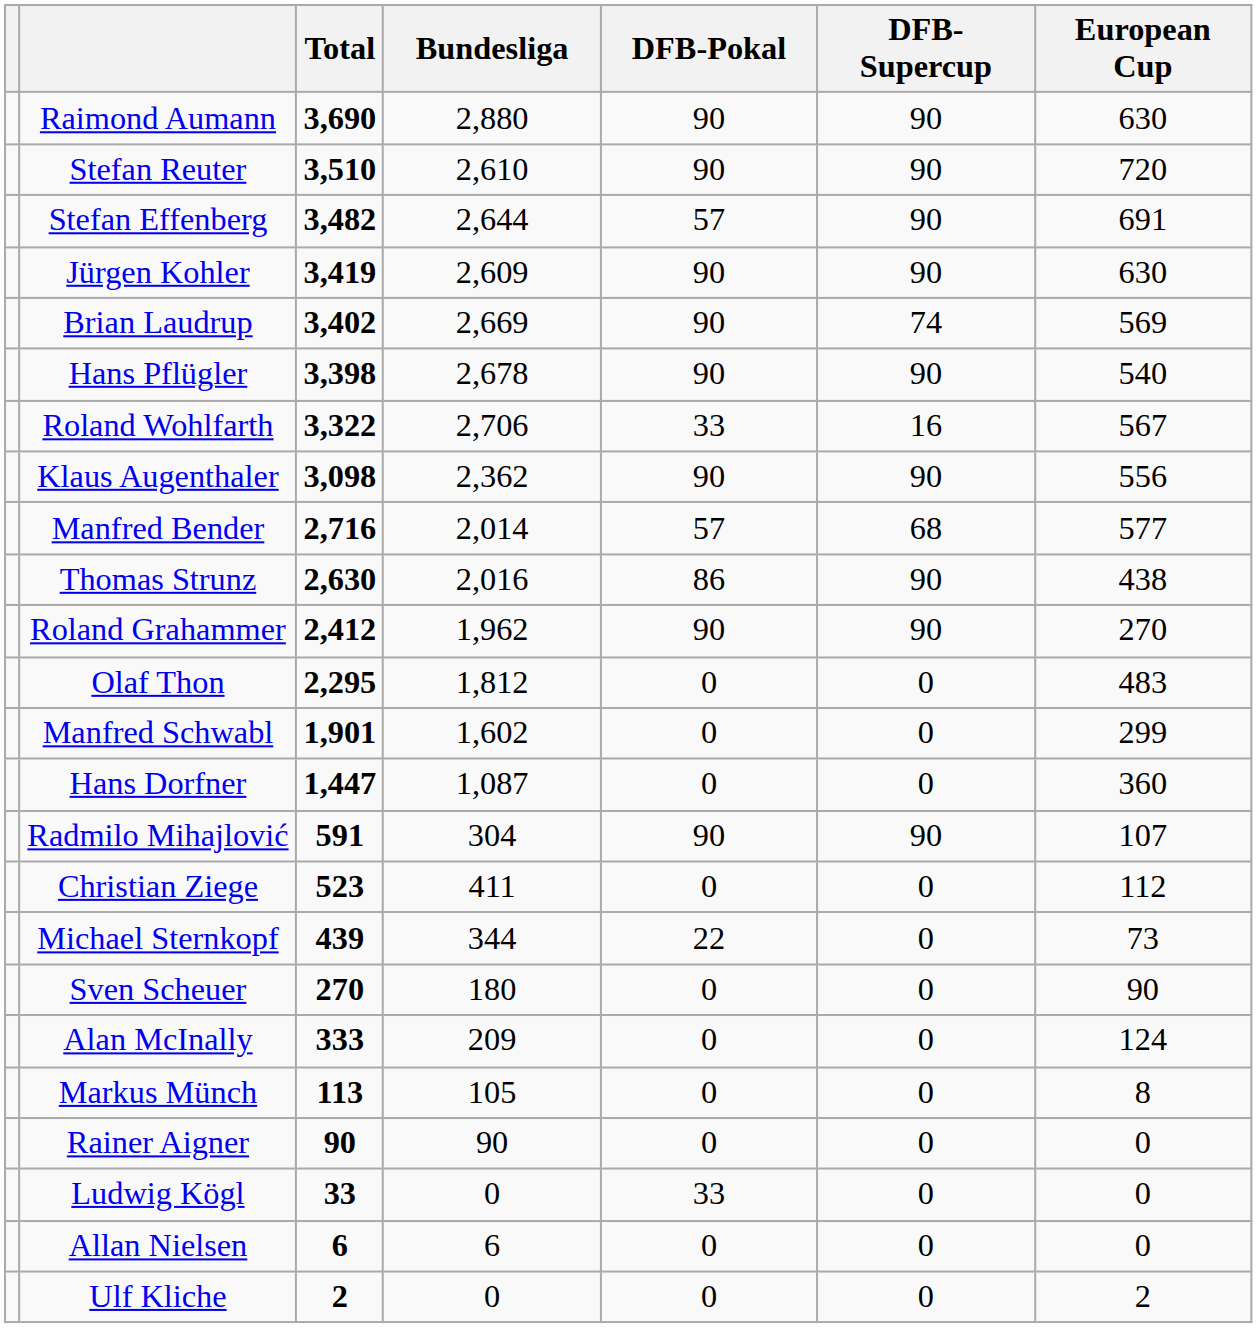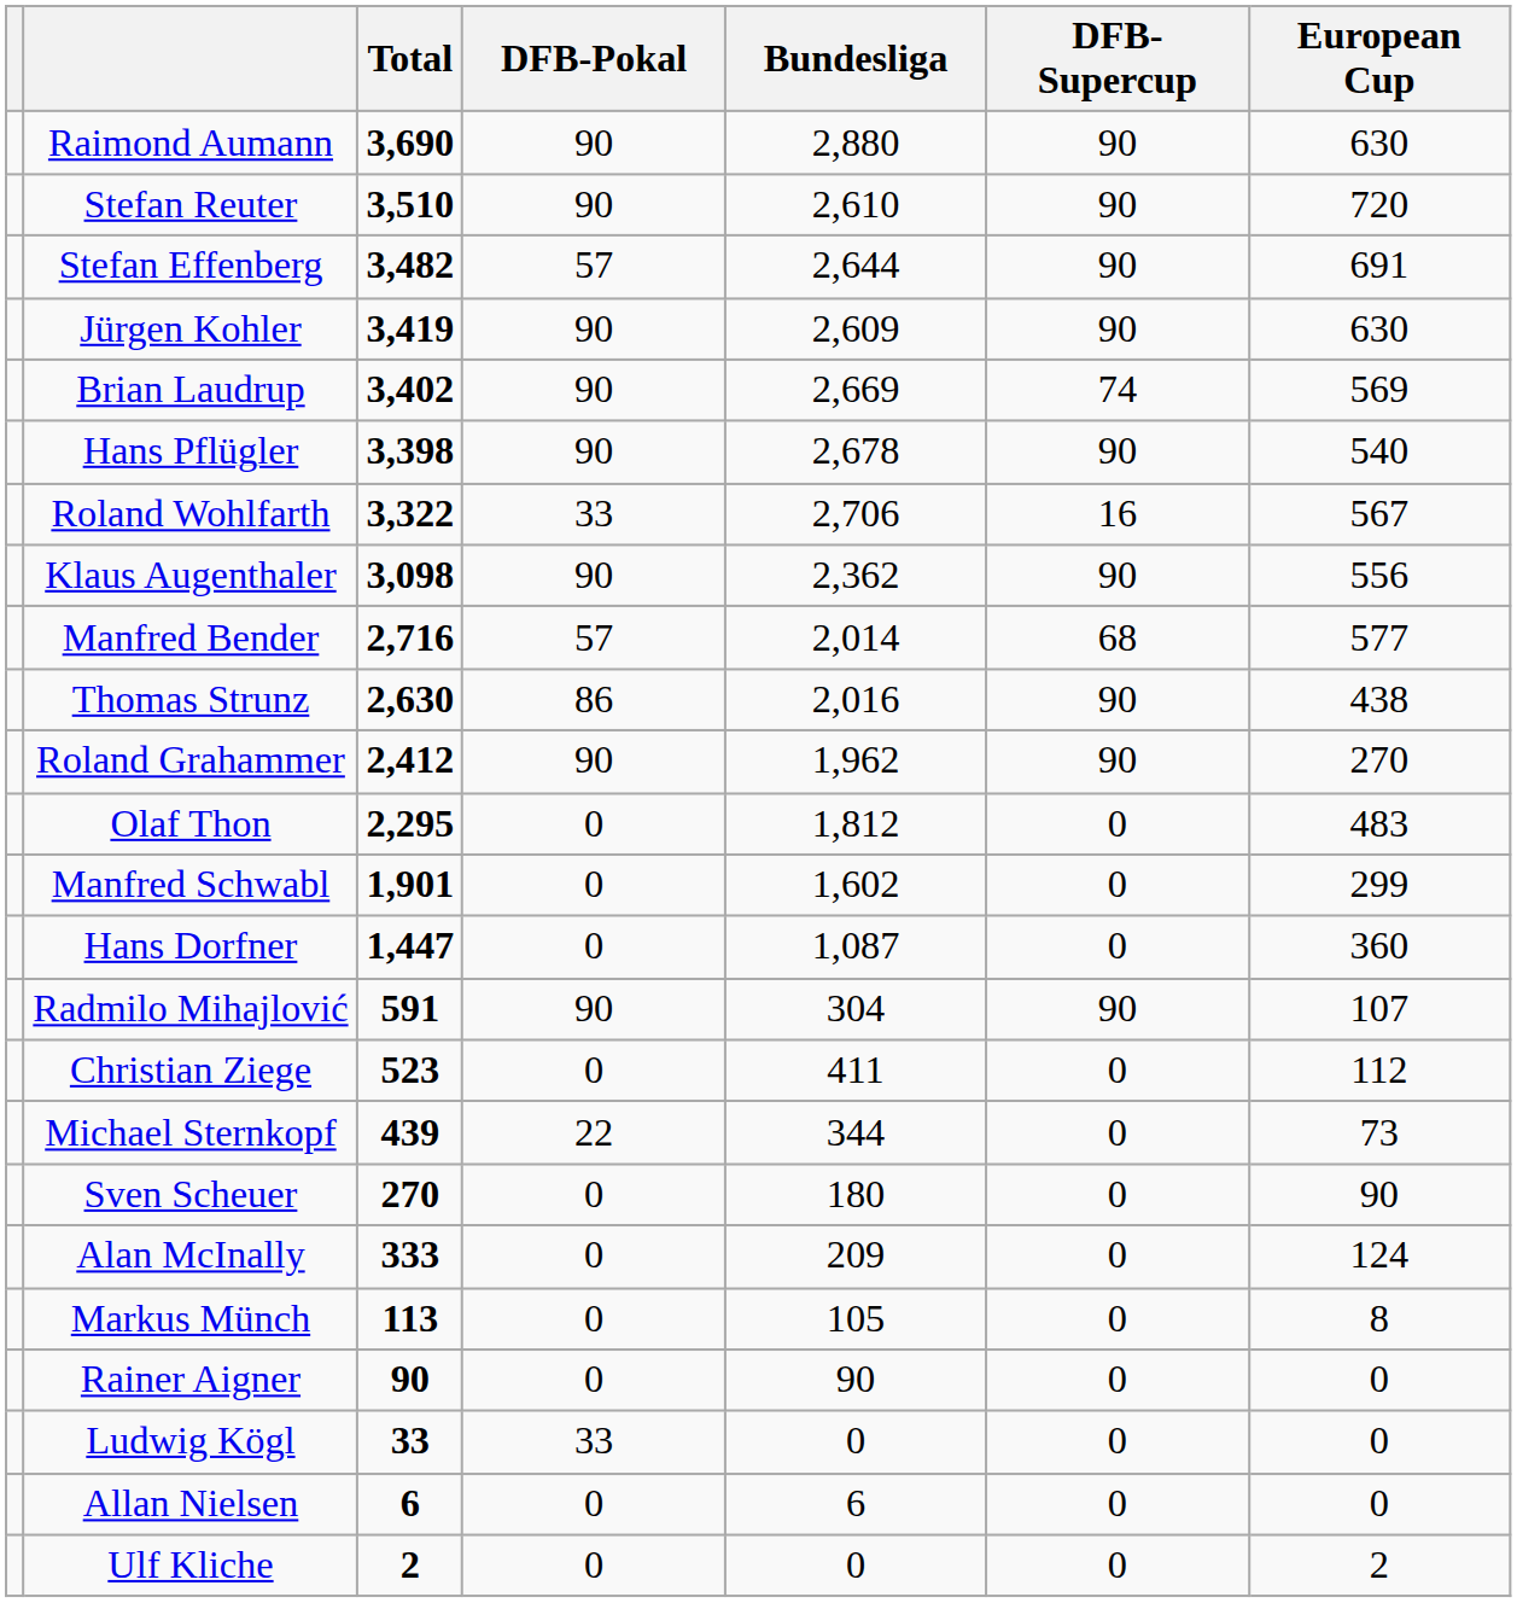 <table class="wikitable" style="text-align: center">
 <tr>
 <th></th>
 <th></th>
 <th>Total</th>
+<th style="width:100px;">DFB-Pokal</th>
 <th style="width:100px;">Bundesliga</th>
-<th style="width:100px;">DFB-Pokal</th>
 <th style="width:100px;">DFB-Supercup</th>
 <th style="width:100px;">European Cup</th>
 </tr>
 <tr>
 <td></td>
 <td><a href='#'>Raimond Aumann</a></td>
 <td><strong>3,690</strong></td>
+<td>90</td>
 <td>2,880</td>
-<td>90</td>
 <td>90</td>
 <td>630</td>
 </tr>
 <tr>
 <td></td>
 <td><a href='#'>Stefan Reuter</a></td>
 <td><strong>3,510</strong></td>
+<td>90</td>
 <td>2,610</td>
-<td>90</td>
 <td>90</td>
 <td>720</td>
 </tr>
 <tr>
 <td></td>
 <td><a href='#'>Stefan Effenberg</a></td>
 <td><strong>3,482</strong></td>
+<td>57</td>
 <td>2,644</td>
-<td>57</td>
 <td>90</td>
 <td>691</td>
 </tr>
 <tr>
 <td></td>
 <td><a href='#'>Jürgen Kohler</a></td>
 <td><strong>3,419</strong></td>
+<td>90</td>
 <td>2,609</td>
-<td>90</td>
 <td>90</td>
 <td>630</td>
 </tr>
 <tr>
 <td></td>
 <td><a href='#'>Brian Laudrup</a></td>
 <td><strong>3,402</strong></td>
+<td>90</td>
 <td>2,669</td>
-<td>90</td>
 <td>74</td>
 <td>569</td>
 </tr>
 <tr>
 <td></td>
 <td><a href='#'>Hans Pflügler</a></td>
 <td><strong>3,398</strong></td>
+<td>90</td>
 <td>2,678</td>
-<td>90</td>
 <td>90</td>
 <td>540</td>
 </tr>
 <tr>
 <td></td>
 <td><a href='#'>Roland Wohlfarth</a></td>
 <td><strong>3,322</strong></td>
+<td>33</td>
 <td>2,706</td>
-<td>33</td>
 <td>16</td>
 <td>567</td>
 </tr>
 <tr>
 <td></td>
 <td><a href='#'>Klaus Augenthaler</a></td>
 <td><strong>3,098</strong></td>
+<td>90</td>
 <td>2,362</td>
-<td>90</td>
 <td>90</td>
 <td>556</td>
 </tr>
 <tr>
 <td></td>
 <td><a href='#'>Manfred Bender</a></td>
 <td><strong>2,716</strong></td>
+<td>57</td>
 <td>2,014</td>
-<td>57</td>
 <td>68</td>
 <td>577</td>
 </tr>
 <tr>
 <td></td>
 <td><a href='#'>Thomas Strunz</a></td>
 <td><strong>2,630</strong></td>
+<td>86</td>
 <td>2,016</td>
-<td>86</td>
 <td>90</td>
 <td>438</td>
 </tr>
 <tr>
 <td></td>
 <td><a href='#'>Roland Grahammer</a></td>
 <td><strong>2,412</strong></td>
+<td>90</td>
 <td>1,962</td>
-<td>90</td>
 <td>90</td>
 <td>270</td>
 </tr>
 <tr>
 <td></td>
 <td><a href='#'>Olaf Thon</a></td>
 <td><strong>2,295</strong></td>
+<td>0</td>
 <td>1,812</td>
-<td>0</td>
 <td>0</td>
 <td>483</td>
 </tr>
 <tr>
 <td></td>
 <td><a href='#'>Manfred Schwabl</a></td>
 <td><strong>1,901</strong></td>
+<td>0</td>
 <td>1,602</td>
-<td>0</td>
 <td>0</td>
 <td>299</td>
 </tr>
 <tr>
 <td></td>
 <td><a href='#'>Hans Dorfner</a></td>
 <td><strong>1,447</strong></td>
+<td>0</td>
 <td>1,087</td>
-<td>0</td>
 <td>0</td>
 <td>360</td>
 </tr>
 <tr>
 <td></td>
 <td><a href='#'>Radmilo Mihajlović</a></td>
 <td><strong>591</strong></td>
+<td>90</td>
 <td>304</td>
-<td>90</td>
 <td>90</td>
 <td>107</td>
 </tr>
 <tr>
 <td></td>
 <td><a href='#'>Christian Ziege</a></td>
 <td><strong>523</strong></td>
+<td>0</td>
 <td>411</td>
-<td>0</td>
 <td>0</td>
 <td>112</td>
 </tr>
 <tr>
 <td></td>
 <td><a href='#'>Michael Sternkopf</a></td>
 <td><strong>439</strong></td>
+<td>22</td>
 <td>344</td>
-<td>22</td>
 <td>0</td>
 <td>73</td>
 </tr>
 <tr>
 <td></td>
 <td><a href='#'>Sven Scheuer</a></td>
 <td><strong>270</strong></td>
+<td>0</td>
 <td>180</td>
-<td>0</td>
 <td>0</td>
 <td>90</td>
 </tr>
 <tr>
 <td></td>
 <td><a href='#'>Alan McInally</a></td>
 <td><strong>333</strong></td>
+<td>0</td>
 <td>209</td>
-<td>0</td>
 <td>0</td>
 <td>124</td>
 </tr>
 <tr>
 <td></td>
 <td><a href='#'>Markus Münch</a></td>
 <td><strong>113</strong></td>
+<td>0</td>
 <td>105</td>
-<td>0</td>
 <td>0</td>
 <td>8</td>
 </tr>
 <tr>
 <td></td>
 <td><a href='#'>Rainer Aigner</a></td>
 <td><strong>90</strong></td>
+<td>0</td>
 <td>90</td>
-<td>0</td>
 <td>0</td>
 <td>0</td>
 </tr>
 <tr>
 <td></td>
 <td><a href='#'>Ludwig Kögl</a></td>
 <td><strong>33</strong></td>
+<td>33</td>
 <td>0</td>
-<td>33</td>
 <td>0</td>
 <td>0</td>
 </tr>
 <tr>
 <td></td>
 <td><a href='#'>Allan Nielsen</a></td>
 <td><strong>6</strong></td>
+<td>0</td>
 <td>6</td>
-<td>0</td>
 <td>0</td>
 <td>0</td>
 </tr>
 <tr>
 <td></td>
 <td><a href='#'>Ulf Kliche</a></td>
 <td><strong>2</strong></td>
 <td>0</td>
 <td>0</td>
 <td>0</td>
 <td>2</td>
 </tr>
 </table>
